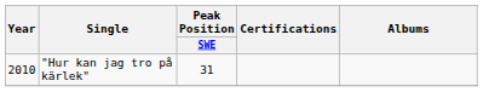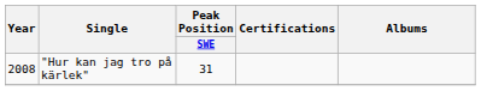 <table class="wikitable">
 <tr>
 <th rowspan="2" width=10>Year</th>
 <th rowspan="2" style="width:150px;">Single</th>
 <th colspan="1">Peak Position</th>
 <th rowspan="2" style="width:80px;">Certifications</th>
 <th rowspan="2" style="width:150px;">Albums</th>
 </tr>
 <tr>
 <th style="width:3em;font-size:85%"><a href='#'>SWE</a><br></th>
 </tr>
 <tr>
-<td>2010</td>
+<td>2008</td>
 <td>"Hur kan jag tro på kärlek"</td>
 <td style="text-align:center;">31</td>
 <td style="text-align:center;"></td>
 <td style="text-align:center;"></td>
 </tr>
 <tr>
 </tr>
 </table>
